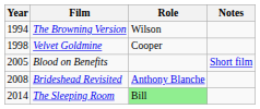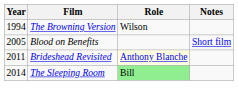 <table class="wikitable">
 <tr>
 <th>Year</th>
 <th>Film</th>
 <th>Role</th>
 <th>Notes</th>
 </tr>
 <tr>
 <td rowspan="1">1994</td>
 <td><em><a href='#'>The Browning Version</a></em></td>
 <td>Wilson</td>
 <td></td>
 </tr>
 <tr>
-<td rowspan="1">1998</td>
-<td><em><a href='#'>Velvet Goldmine</a></em></td>
-<td>Cooper</td>
-<td></td>
-</tr>
-<tr>
 <td rowspan="1">2005</td>
 <td><em>Blood on Benefits</em></td>
 <td></td>
 <td><a href='#'>Short film</a></td>
 </tr>
 <tr>
-<td rowspan="1">2008</td>
+<td rowspan="1">2011</td>
 <td><em><a href='#'>Brideshead Revisited</a></em></td>
-<td><a href='#'>Anthony Blanche</a></td>
+<td style="background: lightyellow;"><a href='#'>Anthony Blanche</a></td>
 <td></td>
 </tr>
 <tr>
 <td rowspan="1">2014</td>
 <td><em><a href='#'>The Sleeping Room</a></em></td>
 <td style="background: lightgreen;">Bill</td>
 <td></td>
 </tr>
 </table>
